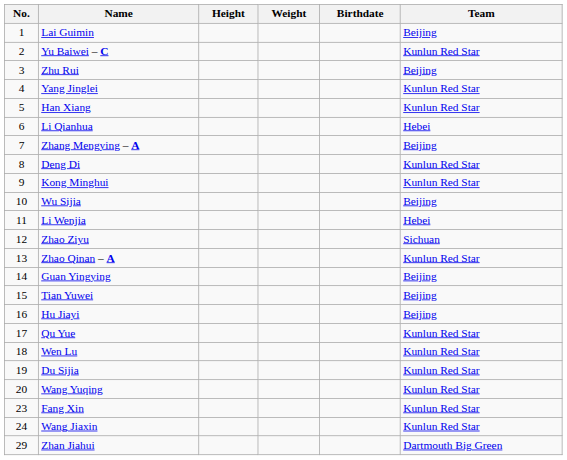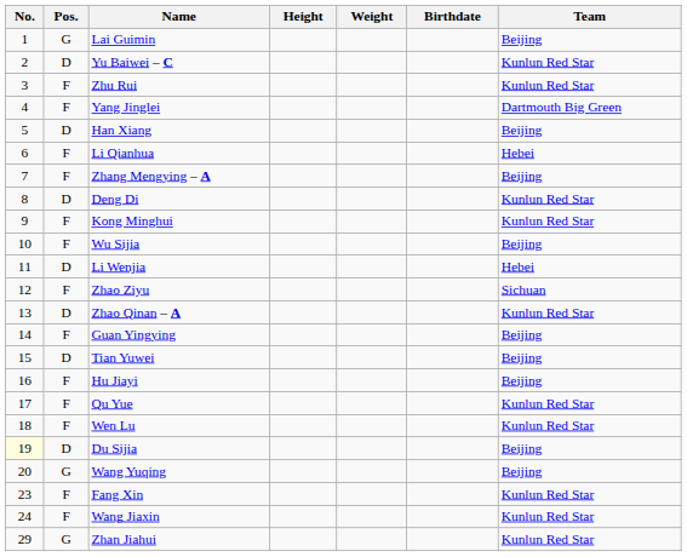 <table class="wikitable sortable" width="80%" style="font-size: 90%; text-align: center;">
 <tr>
 <th>No.</th>
+<th>Pos.</th>
 <th>Name</th>
 <th>Height</th>
 <th>Weight</th>
 <th>Birthdate</th>
 <th>Team</th>
 </tr>
 <tr>
 <td>1</td>
+<td>G</td>
 <td align=left><a href='#'>Lai Guimin</a></td>
 <td></td>
 <td></td>
 <td></td>
 <td align="left"> <a href='#'>Beijing</a></td>
 </tr>
 <tr>
 <td>2</td>
+<td>D</td>
 <td align="left"><a href='#'>Yu Baiwei</a> – <a href='#'><strong>C</strong></a></td>
 <td></td>
 <td></td>
 <td></td>
 <td align="left"> <a href='#'>Kunlun Red Star</a></td>
 </tr>
 <tr>
 <td>3</td>
+<td>F</td>
 <td align="left"><a href='#'>Zhu Rui</a></td>
+<td></td>
+<td></td>
+<td></td>
+<td align="left"> <a href='#'>Kunlun Red Star</a></td>
+</tr>
+<tr>
+<td>4</td>
+<td>F</td>
+<td align="left"><a href='#'>Yang Jinglei</a></td>
+<td></td>
+<td></td>
+<td></td>
+<td align="left"> <a href='#'>Dartmouth Big Green</a></td>
+</tr>
+<tr>
+<td>5</td>
+<td>D</td>
+<td align=left><a href='#'>Han Xiang</a></td>
 <td></td>
 <td></td>
 <td></td>
 <td align="left"> <a href='#'>Beijing</a></td>
 </tr>
 <tr>
-<td>4</td>
-<td align="left"><a href='#'>Yang Jinglei</a></td>
-<td></td>
-<td></td>
-<td></td>
-<td align="left"> <a href='#'>Kunlun Red Star</a></td>
-</tr>
-<tr>
-<td>5</td>
-<td align=left><a href='#'>Han Xiang</a></td>
-<td></td>
-<td></td>
-<td></td>
-<td align="left"> <a href='#'>Kunlun Red Star</a></td>
-</tr>
-<tr>
 <td>6</td>
+<td>F</td>
 <td align="left"><a href='#'>Li Qianhua</a></td>
 <td></td>
 <td></td>
 <td></td>
 <td align="left"> <a href='#'>Hebei</a></td>
 </tr>
 <tr>
 <td>7</td>
+<td>F</td>
 <td align="left"><a href='#'>Zhang Mengying</a>  – <a href='#'><strong>A</strong></a></td>
 <td></td>
 <td></td>
 <td></td>
 <td align="left"> <a href='#'>Beijing</a></td>
 </tr>
 <tr>
 <td>8</td>
+<td>D</td>
 <td align=left><a href='#'>Deng Di</a></td>
 <td></td>
 <td></td>
 <td></td>
 <td align="left"> <a href='#'>Kunlun Red Star</a></td>
 </tr>
 <tr>
 <td>9</td>
+<td>F</td>
 <td align="left"><a href='#'>Kong Minghui</a></td>
 <td></td>
 <td></td>
 <td></td>
 <td align="left"> <a href='#'>Kunlun Red Star</a></td>
 </tr>
 <tr>
 <td>10</td>
+<td>F</td>
 <td align="left"><a href='#'>Wu Sijia</a></td>
 <td></td>
 <td></td>
 <td></td>
 <td align="left"> <a href='#'>Beijing</a></td>
 </tr>
 <tr>
 <td>11</td>
+<td>D</td>
 <td align=left><a href='#'>Li Wenjia</a></td>
 <td></td>
 <td></td>
 <td></td>
 <td align="left"> <a href='#'>Hebei</a></td>
 </tr>
 <tr>
 <td>12</td>
+<td>F</td>
 <td align="left"><a href='#'>Zhao Ziyu</a></td>
 <td></td>
 <td></td>
 <td></td>
 <td align="left"> <a href='#'>Sichuan</a></td>
 </tr>
 <tr>
 <td>13</td>
+<td>D</td>
 <td align="left"><a href='#'>Zhao Qinan</a>  – <a href='#'><strong>A</strong></a></td>
 <td></td>
 <td></td>
 <td></td>
 <td align="left"> <a href='#'>Kunlun Red Star</a></td>
 </tr>
 <tr>
 <td>14</td>
+<td>F</td>
 <td align="left"><a href='#'>Guan Yingying</a></td>
 <td></td>
 <td></td>
 <td></td>
 <td align="left"> <a href='#'>Beijing</a></td>
 </tr>
 <tr>
 <td>15</td>
+<td>D</td>
 <td align="left"><a href='#'>Tian Yuwei</a></td>
 <td></td>
 <td></td>
 <td></td>
 <td align="left"> <a href='#'>Beijing</a></td>
 </tr>
 <tr>
 <td>16</td>
+<td>F</td>
 <td align=left><a href='#'>Hu Jiayi</a></td>
 <td></td>
 <td></td>
 <td></td>
 <td align="left"> <a href='#'>Beijing</a></td>
 </tr>
 <tr>
 <td>17</td>
+<td>F</td>
 <td align="left"><a href='#'>Qu Yue</a></td>
 <td></td>
 <td></td>
 <td></td>
 <td align="left"> <a href='#'>Kunlun Red Star</a></td>
 </tr>
 <tr>
 <td>18</td>
+<td>F</td>
 <td align="left"><a href='#'>Wen Lu</a></td>
 <td></td>
 <td></td>
 <td></td>
 <td align="left"> <a href='#'>Kunlun Red Star</a></td>
 </tr>
 <tr>
-<td>19</td>
+<td style="background: lightyellow;">19</td>
+<td>D</td>
 <td align="left"><a href='#'>Du Sijia</a></td>
 <td></td>
 <td></td>
 <td></td>
-<td align="left"> <a href='#'>Kunlun Red Star</a></td>
+<td align="left"> <a href='#'>Beijing</a></td>
 </tr>
 <tr>
 <td>20</td>
+<td>G</td>
 <td align="left"><a href='#'>Wang Yuqing</a></td>
 <td></td>
 <td></td>
 <td></td>
-<td align="left"> <a href='#'>Kunlun Red Star</a></td>
+<td align="left"> <a href='#'>Beijing</a></td>
 </tr>
 <tr>
 <td>23</td>
+<td>F</td>
 <td align="left"><a href='#'>Fang Xin</a></td>
 <td></td>
 <td></td>
 <td></td>
 <td align="left"> <a href='#'>Kunlun Red Star</a></td>
 </tr>
 <tr>
 <td>24</td>
+<td>F</td>
 <td align="left"><a href='#'>Wang Jiaxin</a></td>
 <td></td>
 <td></td>
 <td></td>
 <td align="left"> <a href='#'>Kunlun Red Star</a></td>
 </tr>
 <tr>
 <td>29</td>
+<td>G</td>
 <td align="left"><a href='#'>Zhan Jiahui</a></td>
 <td></td>
 <td></td>
 <td></td>
-<td align="left"> <a href='#'>Dartmouth Big Green</a></td>
+<td align="left"> <a href='#'>Kunlun Red Star</a></td>
 </tr>
 </table>
